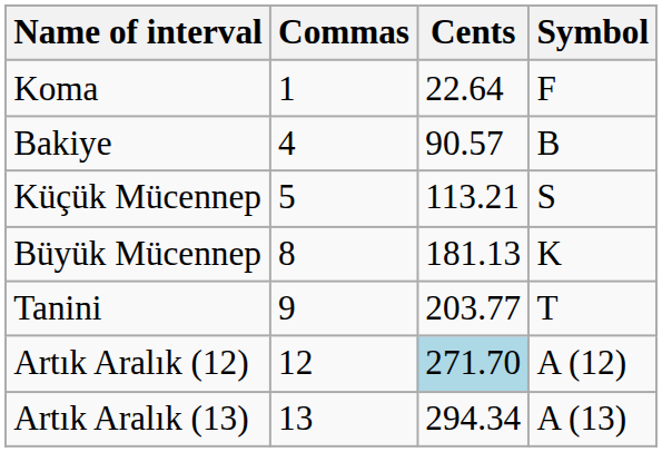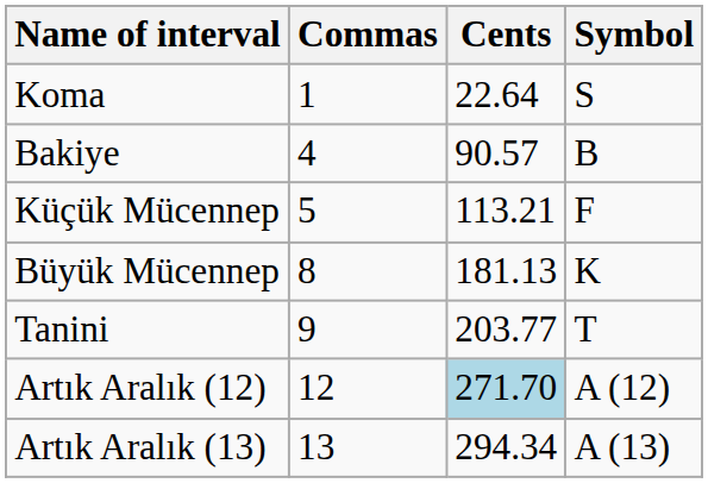 <table class="wikitable">
 <tr>
 <th>Name of interval</th>
 <th>Commas</th>
 <th>Cents</th>
 <th>Symbol</th>
 </tr>
 <tr>
 <td>Koma</td>
 <td>1</td>
 <td>22.64</td>
-<td>F</td>
+<td>S</td>
 </tr>
 <tr>
 <td>Bakiye</td>
 <td>4</td>
 <td>90.57</td>
 <td>B</td>
 </tr>
 <tr>
 <td>Küçük Mücennep</td>
 <td>5</td>
 <td>113.21</td>
-<td>S</td>
+<td>F</td>
 </tr>
 <tr>
 <td>Büyük Mücennep</td>
 <td>8</td>
 <td>181.13</td>
 <td>K</td>
 </tr>
 <tr>
 <td>Tanini</td>
 <td>9</td>
 <td>203.77</td>
 <td>T</td>
 </tr>
 <tr>
 <td>Artık Aralık (12)</td>
 <td>12</td>
 <td style="background: lightblue;">271.70</td>
 <td>A (12)</td>
 </tr>
 <tr>
 <td>Artık Aralık (13)</td>
 <td>13</td>
 <td>294.34</td>
 <td>A (13)</td>
 </tr>
 </table>
